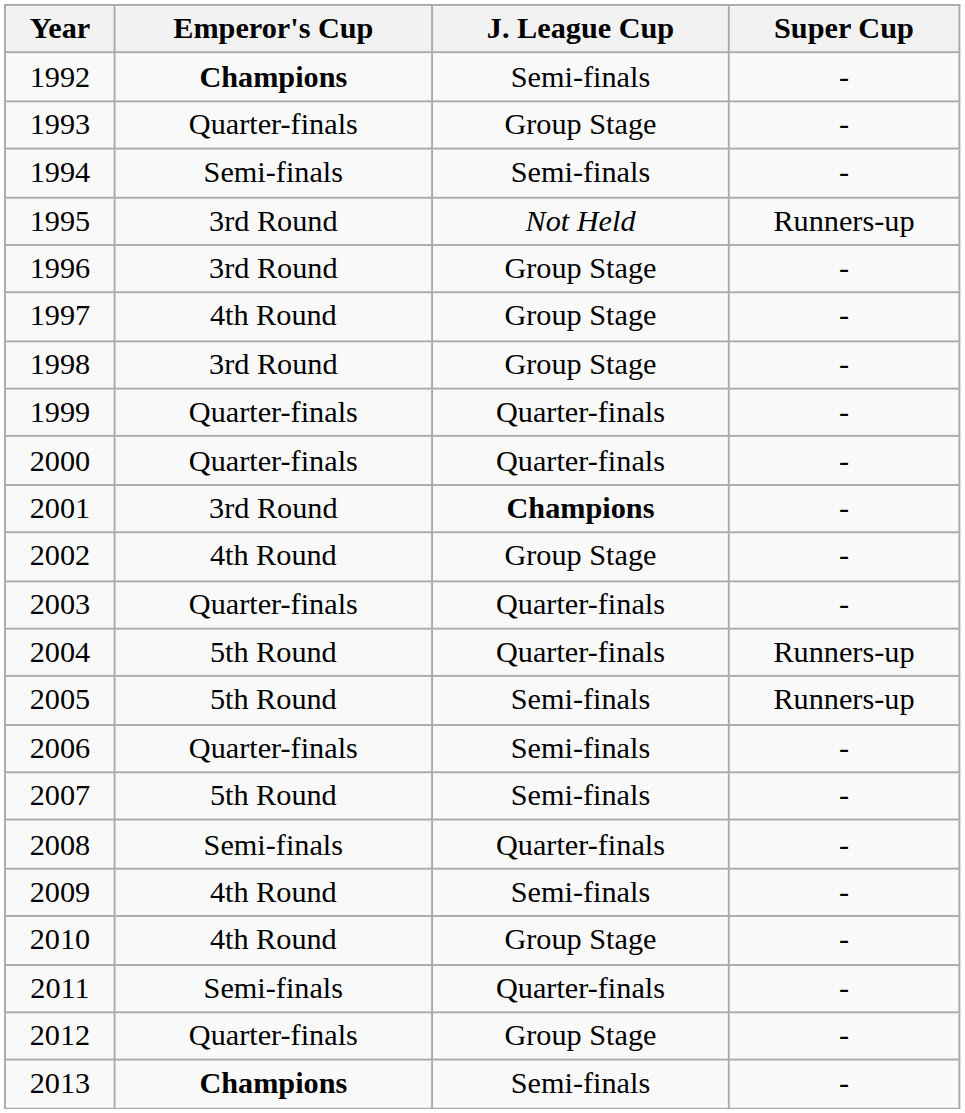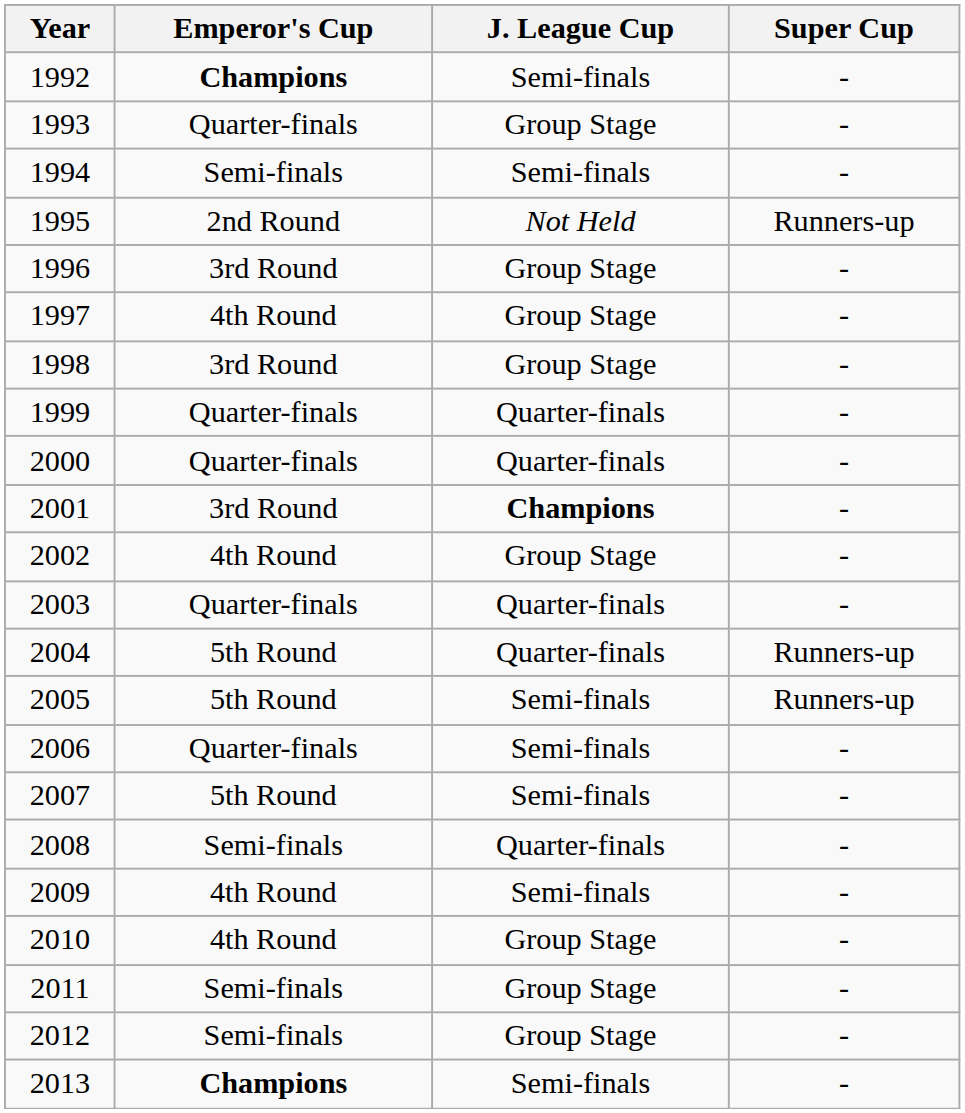 <table class="wikitable" style="width:40%; text-align: center;">
 <tr>
 <th>Year</th>
 <th>Emperor's Cup</th>
 <th>J. League Cup</th>
 <th>Super Cup</th>
 </tr>
 <tr>
 <td>1992</td>
 <td><strong>Champions</strong></td>
 <td>Semi-finals</td>
 <td>-</td>
 </tr>
 <tr>
 <td>1993</td>
 <td>Quarter-finals</td>
 <td>Group Stage</td>
 <td>-</td>
 </tr>
 <tr>
 <td>1994</td>
 <td>Semi-finals</td>
 <td>Semi-finals</td>
 <td>-</td>
 </tr>
 <tr>
 <td>1995</td>
-<td>3rd Round</td>
+<td>2nd Round</td>
 <td><em>Not Held</em></td>
 <td>Runners-up</td>
 </tr>
 <tr>
 <td>1996</td>
 <td>3rd Round</td>
 <td>Group Stage</td>
 <td>-</td>
 </tr>
 <tr>
 <td>1997</td>
 <td>4th Round</td>
 <td>Group Stage</td>
 <td>-</td>
 </tr>
 <tr>
 <td>1998</td>
 <td>3rd Round</td>
 <td>Group Stage</td>
 <td>-</td>
 </tr>
 <tr>
 <td>1999</td>
 <td>Quarter-finals</td>
 <td>Quarter-finals</td>
 <td>-</td>
 </tr>
 <tr>
 <td>2000</td>
 <td>Quarter-finals</td>
 <td>Quarter-finals</td>
 <td>-</td>
 </tr>
 <tr>
 <td>2001</td>
 <td>3rd Round</td>
 <td><strong>Champions</strong></td>
 <td>-</td>
 </tr>
 <tr>
 <td>2002</td>
 <td>4th Round</td>
 <td>Group Stage</td>
 <td>-</td>
 </tr>
 <tr>
 <td>2003</td>
 <td>Quarter-finals</td>
 <td>Quarter-finals</td>
 <td>-</td>
 </tr>
 <tr>
 <td>2004</td>
 <td>5th Round</td>
 <td>Quarter-finals</td>
 <td>Runners-up</td>
 </tr>
 <tr>
 <td>2005</td>
 <td>5th Round</td>
 <td>Semi-finals</td>
 <td>Runners-up</td>
 </tr>
 <tr>
 <td>2006</td>
 <td>Quarter-finals</td>
 <td>Semi-finals</td>
 <td>-</td>
 </tr>
 <tr>
 <td>2007</td>
 <td>5th Round</td>
 <td>Semi-finals</td>
 <td>-</td>
 </tr>
 <tr>
 <td>2008</td>
 <td>Semi-finals</td>
 <td>Quarter-finals</td>
 <td>-</td>
 </tr>
 <tr>
 <td>2009</td>
 <td>4th Round</td>
 <td>Semi-finals</td>
 <td>-</td>
 </tr>
 <tr>
 <td>2010</td>
 <td>4th Round</td>
 <td>Group Stage</td>
 <td>-</td>
 </tr>
 <tr>
 <td>2011</td>
 <td>Semi-finals</td>
-<td>Quarter-finals</td>
+<td>Group Stage</td>
 <td>-</td>
 </tr>
 <tr>
 <td>2012</td>
-<td>Quarter-finals</td>
+<td>Semi-finals</td>
 <td>Group Stage</td>
 <td>-</td>
 </tr>
 <tr>
 <td>2013</td>
 <td><strong>Champions</strong></td>
 <td>Semi-finals</td>
 <td>-</td>
 </tr>
 </table>
